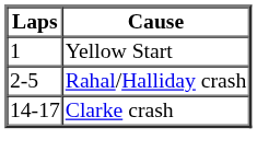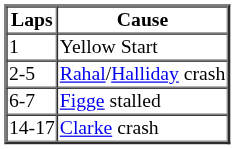 <table border=2 cellspacing=0>
 <tr>
 <th>Laps</th>
 <th>Cause</th>
 </tr>
 <tr>
 <td>1</td>
 <td>Yellow Start</td>
 </tr>
 <tr>
 <td>2-5</td>
 <td><a href='#'>Rahal</a>/<a href='#'>Halliday</a> crash</td>
 </tr>
 <tr>
+<td>6-7</td>
+<td><a href='#'>Figge</a> stalled</td>
+</tr>
+<tr>
 <td>14-17</td>
 <td><a href='#'>Clarke</a> crash</td>
 </tr>
 </table>
